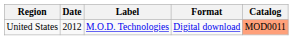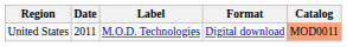 <table class="wikitable">
 <tr>
 <th>Region</th>
 <th>Date</th>
 <th>Label</th>
 <th>Format</th>
 <th>Catalog</th>
 </tr>
 <tr>
 <td>United States</td>
-<td>2012</td>
+<td>2011</td>
 <td><a href='#'>M.O.D. Technologies</a></td>
 <td><a href='#'>Digital download</a></td>
 <td style="background: lightsalmon;">MOD0011</td>
 </tr>
 </table>
